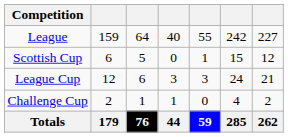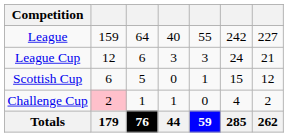 <table class="wikitable">
 <tr>
 <th>Competition</th>
 <th width=35></th>
 <th width=30></th>
 <th width=30></th>
 <th width=30></th>
 <th width=30></th>
 <th width=30></th>
 </tr>
 <tr align="center">
 <td><a href='#'>League</a></td>
 <td>159</td>
 <td>64</td>
 <td>40</td>
 <td>55</td>
 <td>242</td>
 <td>227</td>
 </tr>
 <tr align="center">
+<td><a href='#'>League Cup</a></td>
+<td>12</td>
+<td>6</td>
+<td>3</td>
+<td>3</td>
+<td>24</td>
+<td>21</td>
+</tr>
+<tr align="center">
 <td><a href='#'>Scottish Cup</a></td>
 <td>6</td>
 <td>5</td>
 <td>0</td>
 <td>1</td>
 <td>15</td>
 <td>12</td>
 </tr>
 <tr align="center">
-<td><a href='#'>League Cup</a></td>
-<td>12</td>
-<td>6</td>
-<td>3</td>
-<td>3</td>
-<td>24</td>
-<td>21</td>
-</tr>
-<tr align="center">
 <td><a href='#'>Challenge Cup</a></td>
-<td>2</td>
+<td style="background: pink;">2</td>
 <td>1</td>
 <td>1</td>
 <td>0</td>
 <td>4</td>
 <td>2</td>
 </tr>
 <tr>
 <th>Totals</th>
 <th>179</th>
 <th style="text-align:center; color:white; background:black;">76</th>
 <th>44</th>
 <th style="text-align:center; color:white; background:blue;">59</th>
 <th>285</th>
 <th>262</th>
 </tr>
 </table>
